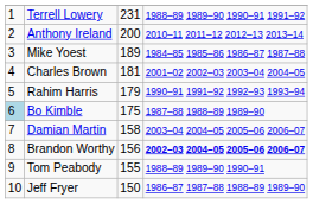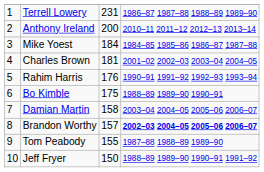 <table class="wikitable">
 <tr>
 </tr>
 <tr>
 <td>1</td>
 <td><a href='#'>Terrell Lowery</a></td>
 <td>231</td>
-<td style="font-size:80%;"><a href='#'>1988–89</a> <a href='#'>1989–90</a> <a href='#'>1990–91</a> <a href='#'>1991–92</a></td>
+<td style="font-size:80%;"><a href='#'>1986–87</a> <a href='#'>1987–88</a> <a href='#'>1988–89</a> <a href='#'>1989–90</a></td>
 </tr>
 <tr>
 <td>2</td>
 <td><a href='#'>Anthony Ireland</a></td>
 <td>200</td>
 <td style="font-size:80%;"><a href='#'>2010–11</a> <a href='#'>2011–12</a> <a href='#'>2012–13</a> <a href='#'>2013–14</a></td>
 </tr>
 <tr>
 <td>3</td>
 <td>Mike Yoest</td>
-<td>189</td>
+<td>184</td>
 <td style="font-size:80%;"><a href='#'>1984–85</a> <a href='#'>1985–86</a> <a href='#'>1986–87</a> <a href='#'>1987–88</a></td>
 </tr>
 <tr>
 <td>4</td>
 <td>Charles Brown</td>
 <td>181</td>
 <td style="font-size:80%;"><a href='#'>2001–02</a> <a href='#'>2002–03</a> <a href='#'>2003–04</a> <a href='#'>2004–05</a></td>
 </tr>
 <tr>
 <td>5</td>
 <td>Rahim Harris</td>
-<td>179</td>
+<td>176</td>
 <td style="font-size:80%;"><a href='#'>1990–91</a> <a href='#'>1991–92</a> <a href='#'>1992–93</a> <a href='#'>1993–94</a></td>
 </tr>
 <tr>
-<td style="background: lightblue;">6</td>
+<td>6</td>
 <td><a href='#'>Bo Kimble</a></td>
 <td>175</td>
-<td style="font-size:80%;"><a href='#'>1987–88</a> <a href='#'>1988–89</a> <a href='#'>1989–90</a></td>
+<td style="font-size:80%;"><a href='#'>1988–89</a> <a href='#'>1989–90</a> <a href='#'>1990–91</a></td>
 </tr>
 <tr>
 <td>7</td>
 <td><a href='#'>Damian Martin</a></td>
 <td>158</td>
 <td style="font-size:80%;"><a href='#'>2003–04</a> <a href='#'>2004–05</a> <a href='#'>2005–06</a> <a href='#'>2006–07</a></td>
 </tr>
 <tr>
 <td>8</td>
 <td>Brandon Worthy</td>
-<td>156</td>
+<td>157</td>
 <td style="font-size:80%;"><strong><a href='#'>2002–03</a> <a href='#'>2004–05</a> <a href='#'>2005–06</a> <a href='#'>2006–07</a></strong></td>
 </tr>
 <tr>
 <td>9</td>
 <td>Tom Peabody</td>
 <td>155</td>
-<td style="font-size:80%;"><a href='#'>1988–89</a> <a href='#'>1989–90</a> <a href='#'>1990–91</a></td>
+<td style="font-size:80%;"><a href='#'>1987–88</a> <a href='#'>1988–89</a> <a href='#'>1989–90</a></td>
 </tr>
 <tr>
 <td>10</td>
 <td>Jeff Fryer</td>
 <td>150</td>
-<td style="font-size:80%;"><a href='#'>1986–87</a> <a href='#'>1987–88</a> <a href='#'>1988–89</a> <a href='#'>1989–90</a></td>
+<td style="font-size:80%;"><a href='#'>1988–89</a> <a href='#'>1989–90</a> <a href='#'>1990–91</a> <a href='#'>1991–92</a></td>
 </tr>
 </table>
